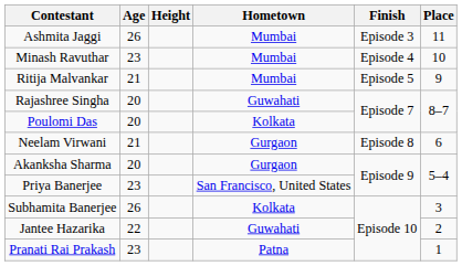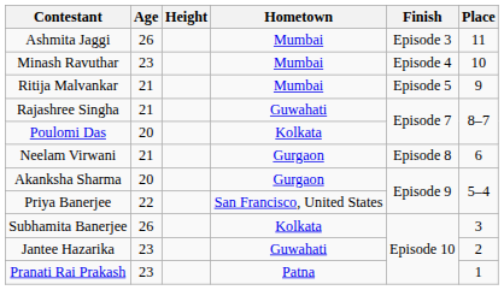 <table class="wikitable sortable" style="text-align:center;">
 <tr>
 <th scope="col">Contestant</th>
 <th scope="col">Age</th>
 <th scope="col">Height</th>
 <th scope="col">Hometown</th>
 <th scope="col">Finish</th>
 <th>Place</th>
 </tr>
 <tr>
 <td>Ashmita Jaggi</td>
 <td>26</td>
 <td></td>
 <td><a href='#'>Mumbai</a></td>
 <td>Episode 3</td>
 <td>11</td>
 </tr>
 <tr>
 <td>Minash Ravuthar</td>
 <td>23</td>
 <td></td>
 <td><a href='#'>Mumbai</a></td>
 <td>Episode 4</td>
 <td>10</td>
 </tr>
 <tr>
 <td>Ritija Malvankar</td>
 <td>21</td>
 <td></td>
 <td><a href='#'>Mumbai</a></td>
 <td>Episode 5</td>
 <td>9</td>
 </tr>
 <tr>
 <td>Rajashree Singha</td>
-<td>20</td>
+<td>21</td>
 <td></td>
 <td><a href='#'>Guwahati</a></td>
 <td rowspan="2">Episode 7</td>
 <td rowspan="2">8–7</td>
 </tr>
 <tr>
 <td><a href='#'>Poulomi Das</a></td>
 <td>20</td>
 <td></td>
 <td><a href='#'>Kolkata</a></td>
 </tr>
 <tr>
 <td>Neelam Virwani</td>
 <td>21</td>
 <td></td>
 <td><a href='#'>Gurgaon</a></td>
 <td>Episode 8</td>
 <td>6</td>
 </tr>
 <tr>
 <td>Akanksha Sharma</td>
 <td>20</td>
 <td></td>
 <td><a href='#'>Gurgaon</a></td>
 <td rowspan="2">Episode 9</td>
 <td rowspan="2">5–4</td>
 </tr>
 <tr>
 <td>Priya Banerjee</td>
-<td>23</td>
+<td>22</td>
 <td></td>
 <td><a href='#'>San Francisco</a>, United States</td>
 </tr>
 <tr>
 <td>Subhamita Banerjee</td>
 <td>26</td>
 <td></td>
 <td><a href='#'>Kolkata</a></td>
 <td rowspan="3">Episode 10</td>
 <td>3</td>
 </tr>
 <tr>
 <td>Jantee Hazarika</td>
-<td>22</td>
+<td>23</td>
 <td></td>
 <td><a href='#'>Guwahati</a></td>
 <td>2</td>
 </tr>
 <tr>
 <td><a href='#'>Pranati Rai Prakash</a></td>
 <td>23</td>
 <td></td>
 <td><a href='#'>Patna</a></td>
 <td>1</td>
 </tr>
 </table>
